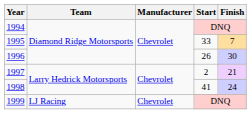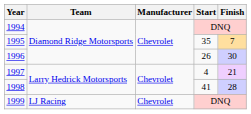 <table class="wikitable" style="font-size: 90%;">
 <tr>
 <th>Year</th>
 <th>Team</th>
 <th>Manufacturer</th>
 <th>Start</th>
 <th>Finish</th>
 </tr>
 <tr>
 <td><a href='#'>1994</a></td>
 <td rowspan=3><a href='#'>Diamond Ridge Motorsports</a></td>
 <td rowspan=3><a href='#'>Chevrolet</a></td>
 <td align=center colspan=2 style="background:#FFCFCF;">DNQ</td>
 </tr>
 <tr>
 <td><a href='#'>1995</a></td>
-<td align=center>33</td>
+<td align=center>35</td>
 <td align=center style="background:#FFDF9F;">7</td>
 </tr>
 <tr>
 <td><a href='#'>1996</a></td>
 <td align=center>26</td>
 <td align=center style="background:#CFCFFF;">30</td>
 </tr>
 <tr>
 <td><a href='#'>1997</a></td>
 <td rowspan=2><a href='#'>Larry Hedrick Motorsports</a></td>
 <td rowspan=2><a href='#'>Chevrolet</a></td>
-<td align=center>2</td>
+<td align=center>4</td>
 <td align=center style="background:#EFCFFF;">21</td>
 </tr>
 <tr>
 <td><a href='#'>1998</a></td>
 <td align=center>41</td>
-<td align=center style="background:#CFCFFF;">24</td>
+<td align=center style="background:#CFCFFF;">28</td>
 </tr>
 <tr>
 <td><a href='#'>1999</a></td>
 <td><a href='#'>LJ Racing</a></td>
 <td><a href='#'>Chevrolet</a></td>
 <td align=center colspan=2 style="background:#FFCFCF;">DNQ</td>
 </tr>
 </table>
